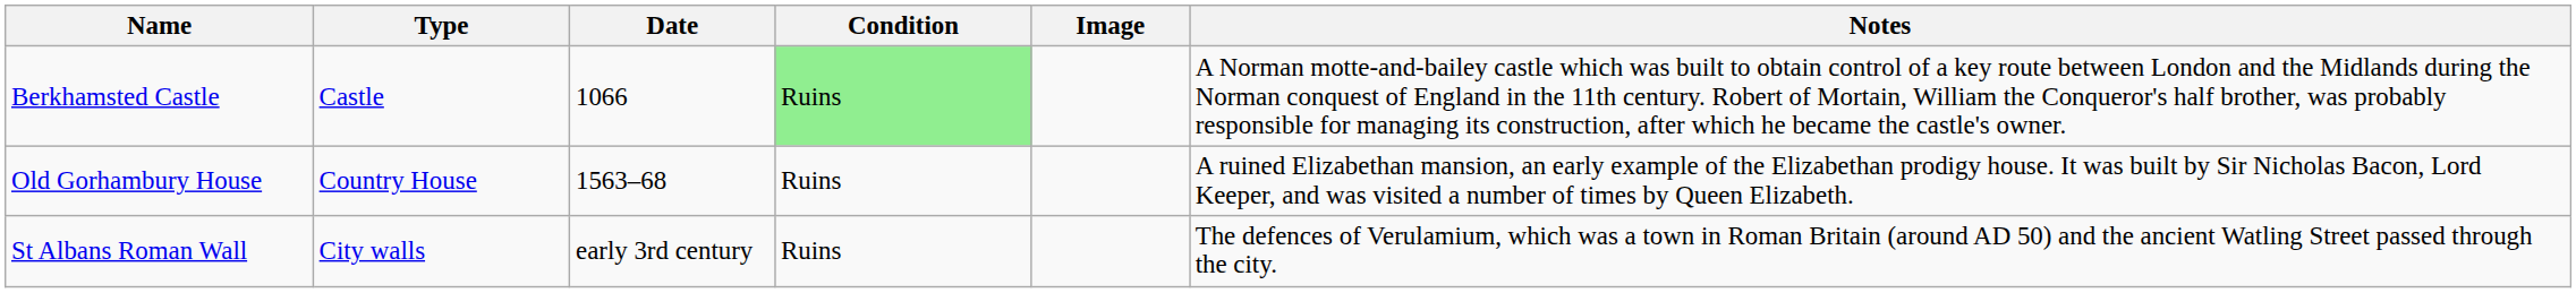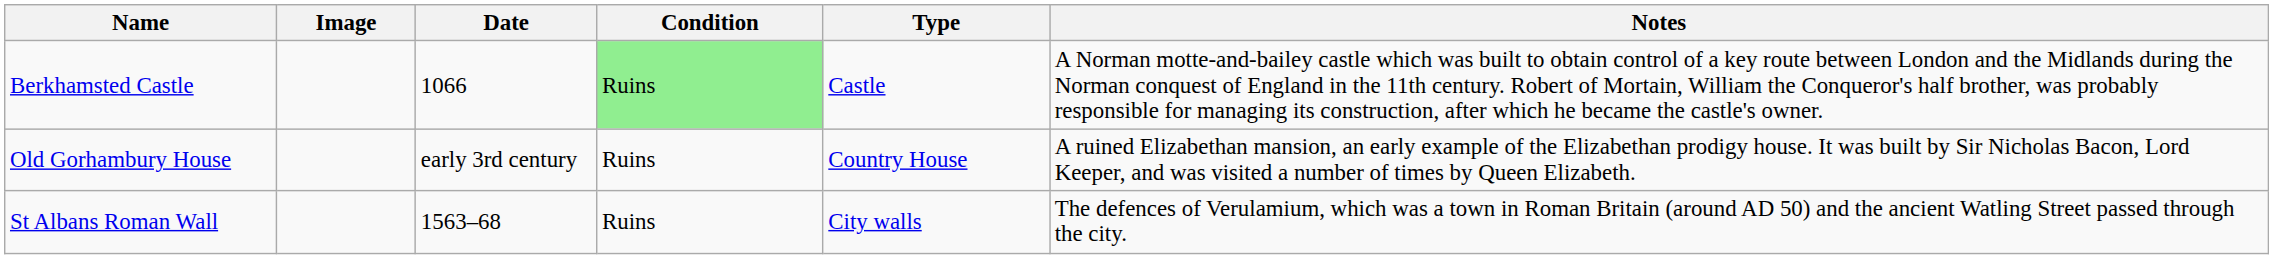 <table class="wikitable sortable" width="100%">
 <tr>
 <th width="12%">Name</th>
-<th width="10%">Type</th>
+<th class="unsortable" width="90px">Image</th>
 <th width="8%">Date</th>
 <th width="10%">Condition</th>
-<th class="unsortable" width="90px">Image</th>
+<th width="10%">Type</th>
 <th class="unsortable">Notes</th>
 </tr>
 <tr>
 <td><a href='#'>Berkhamsted Castle</a></td>
-<td><a href='#'>Castle</a></td>
+<td></td>
 <td>1066</td>
 <td style="background: lightgreen;">Ruins</td>
-<td></td>
+<td><a href='#'>Castle</a></td>
 <td>A Norman motte-and-bailey castle which was built to obtain control of a key route between London and the Midlands during the Norman conquest of England in the 11th century. Robert of Mortain, William the Conqueror's half brother, was probably responsible for managing its construction, after which he became the castle's owner.</td>
 </tr>
 <tr>
 <td><a href='#'>Old Gorhambury House</a></td>
+<td></td>
+<td>early 3rd century</td>
+<td>Ruins</td>
 <td><a href='#'>Country House</a></td>
-<td>1563–68</td>
-<td>Ruins</td>
-<td></td>
 <td>A ruined Elizabethan mansion, an early example of the Elizabethan prodigy house. It was built by Sir Nicholas Bacon, Lord Keeper, and was visited a number of times by Queen Elizabeth.</td>
 </tr>
 <tr>
 <td><a href='#'>St Albans Roman Wall</a></td>
+<td></td>
+<td>1563–68</td>
+<td>Ruins</td>
 <td><a href='#'>City walls</a></td>
-<td>early 3rd century</td>
-<td>Ruins</td>
-<td></td>
 <td>The defences of Verulamium, which was a town in Roman Britain (around AD 50) and the ancient Watling Street passed through the city.</td>
 </tr>
 </table>
